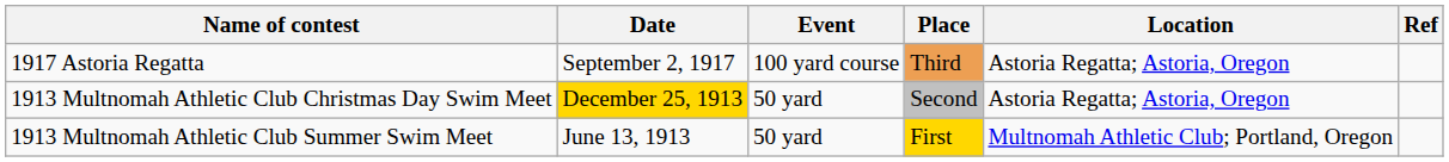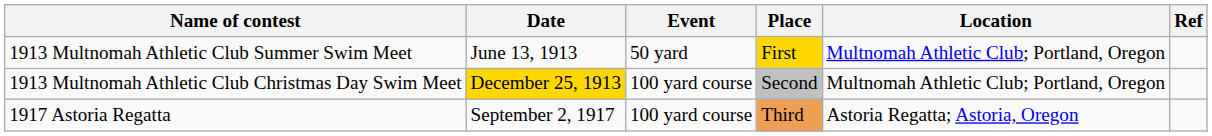 <table class="wikitable" style="font-size:90%">
 <tr>
 <th>Name of contest</th>
 <th>Date</th>
 <th>Event</th>
 <th>Place</th>
 <th>Location</th>
 <th>Ref</th>
 </tr>
 <tr>
+<td>1913 Multnomah Athletic Club Summer Swim Meet</td>
+<td>June 13, 1913</td>
+<td>50 yard</td>
+<td style="background: gold">First</td>
+<td><a href='#'>Multnomah Athletic Club</a>; Portland, Oregon</td>
+<td></td>
+</tr>
+<tr>
+<td>1913 Multnomah Athletic Club Christmas Day Swim Meet</td>
+<td style="background: gold;">December 25, 1913</td>
+<td>100 yard course</td>
+<td style="background: silver">Second</td>
+<td>Multnomah Athletic Club; Portland, Oregon</td>
+<td></td>
+</tr>
+<tr>
 <td>1917 Astoria Regatta</td>
 <td>September 2, 1917</td>
 <td>100 yard course</td>
 <td style="background: #ed9f53">Third</td>
 <td>Astoria Regatta; <a href='#'>Astoria, Oregon</a></td>
 <td></td>
 </tr>
-<tr>
-<td>1913 Multnomah Athletic Club Christmas Day Swim Meet</td>
-<td style="background: gold;">December 25, 1913</td>
-<td>50 yard</td>
-<td style="background: silver">Second</td>
-<td>Astoria Regatta; <a href='#'>Astoria, Oregon</a></td>
-<td></td>
-</tr>
-<tr>
-<td>1913 Multnomah Athletic Club Summer Swim Meet</td>
-<td>June 13, 1913</td>
-<td>50 yard</td>
-<td style="background: gold">First</td>
-<td><a href='#'>Multnomah Athletic Club</a>; Portland, Oregon</td>
-<td></td>
-</tr>
 </table>
